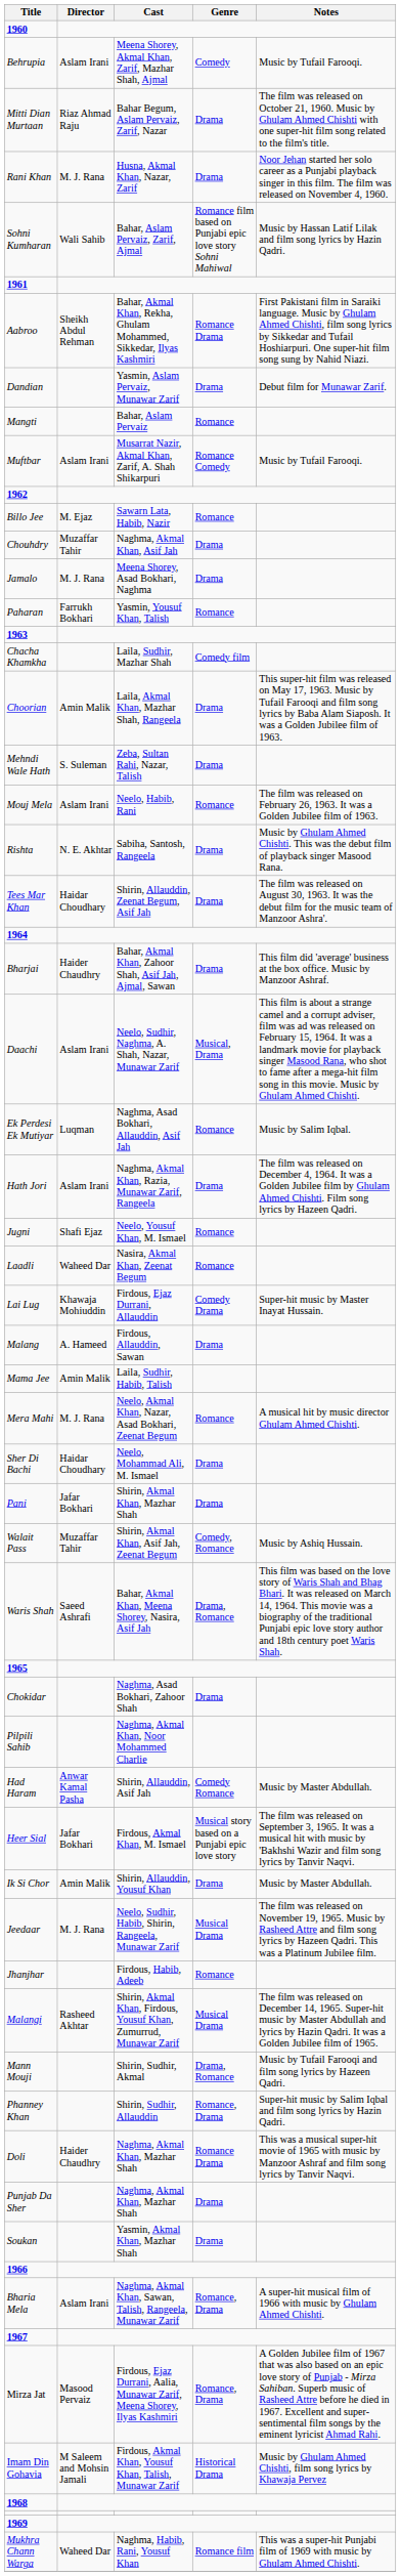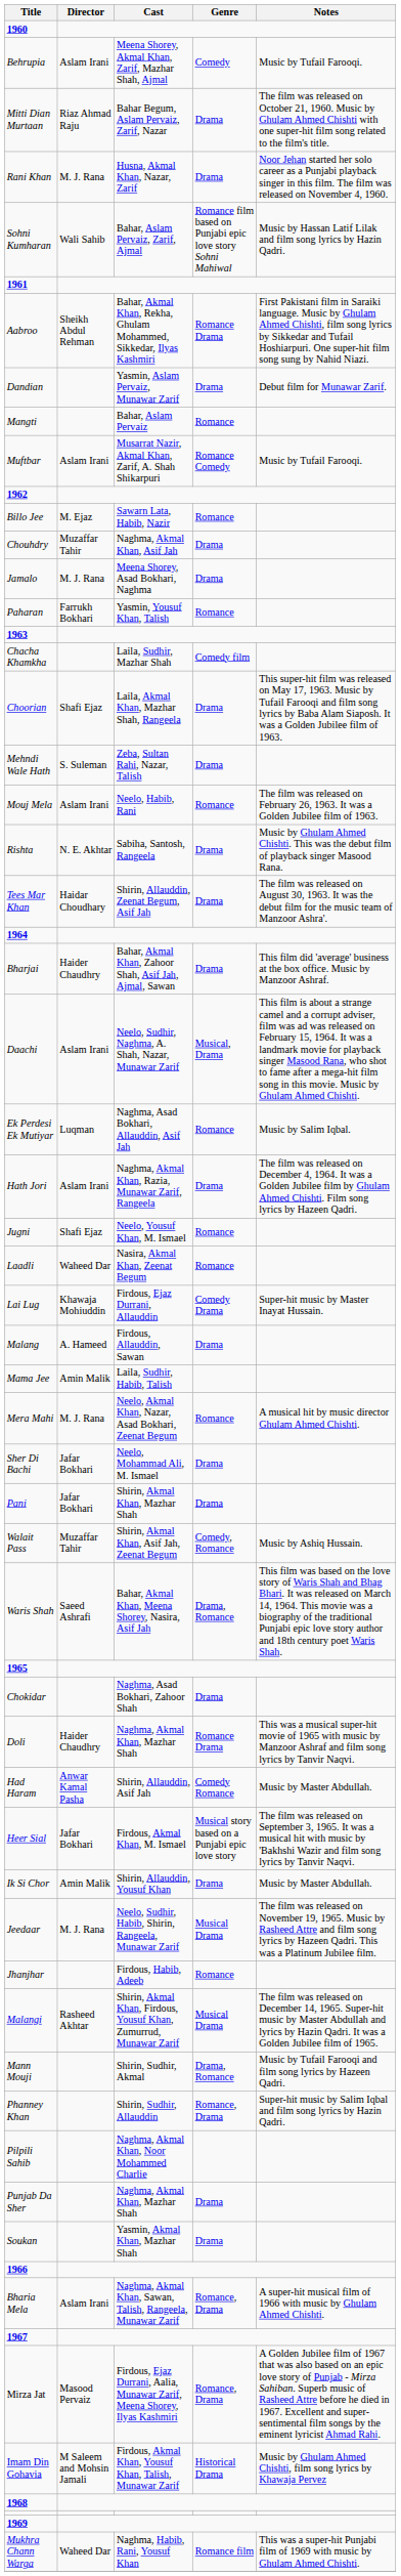 <table class="wikitable">
 <tr>
 <th>Title</th>
 <th>Director</th>
 <th>Cast</th>
 <th>Genre</th>
 <th>Notes</th>
 </tr>
 <tr>
 <td><strong><a href='#'>1960</a></strong></td>
 </tr>
 <tr>
 <td><em>Behrupia</em></td>
 <td>Aslam Irani</td>
 <td><a href='#'>Meena Shorey</a>, <a href='#'>Akmal Khan</a>, <a href='#'>Zarif</a>, Mazhar Shah, <a href='#'>Ajmal</a></td>
 <td><a href='#'>Comedy</a></td>
 <td>Music by Tufail Farooqi.</td>
 </tr>
 <tr>
 <td><em>Mitti Dian Murtaan</em></td>
 <td>Riaz Ahmad Raju</td>
 <td>Bahar Begum, <a href='#'>Aslam Pervaiz</a>, <a href='#'>Zarif</a>, Nazar</td>
 <td><a href='#'>Drama</a></td>
 <td>The film was released on October 21, 1960. Music by <a href='#'>Ghulam Ahmed Chishti</a> with one super-hit film song related to the film's title.</td>
 </tr>
 <tr>
 <td><em>Rani Khan</em></td>
 <td>M. J. Rana</td>
 <td><a href='#'>Husna</a>, <a href='#'>Akmal Khan</a>, Nazar, <a href='#'>Zarif</a></td>
 <td><a href='#'>Drama</a></td>
 <td><a href='#'>Noor Jehan</a> started her solo career as a Punjabi playback singer in this film. The film was released on November 4, 1960.</td>
 </tr>
 <tr>
 <td><em>Sohni Kumharan</em></td>
 <td>Wali Sahib</td>
 <td>Bahar, <a href='#'>Aslam Pervaiz</a>, <a href='#'>Zarif</a>, <a href='#'>Ajmal</a></td>
 <td><a href='#'>Romance</a> film based on Punjabi epic love story <em>Sohni Mahiwal</em></td>
 <td>Music by Hassan Latif Lilak and film song lyrics by Hazin Qadri.</td>
 </tr>
 <tr>
 <td><strong><a href='#'>1961</a></strong></td>
 </tr>
 <tr>
 <td><em>Aabroo</em></td>
 <td>Sheikh Abdul Rehman</td>
 <td>Bahar, <a href='#'>Akmal Khan</a>, Rekha, Ghulam Mohammed, Sikkedar, <a href='#'>Ilyas Kashmiri</a></td>
 <td><a href='#'>Romance</a><br><a href='#'>Drama</a></td>
 <td>First Pakistani film in Saraiki language. Music by <a href='#'>Ghulam Ahmed Chishti</a>, film song lyrics by Sikkedar and Tufail Hoshiarpuri. One super-hit film song sung by Nahid Niazi.</td>
 </tr>
 <tr>
 <td><em>Dandian</em></td>
 <td></td>
 <td>Yasmin, <a href='#'>Aslam Pervaiz</a>, <a href='#'>Munawar Zarif</a></td>
 <td><a href='#'>Drama</a></td>
 <td>Debut film for <a href='#'>Munawar Zarif</a>.</td>
 </tr>
 <tr>
 <td><em>Mangti</em></td>
 <td></td>
 <td>Bahar, <a href='#'>Aslam Pervaiz</a></td>
 <td><a href='#'>Romance</a></td>
 <td></td>
 </tr>
 <tr>
 <td><em>Muftbar</em></td>
 <td>Aslam Irani</td>
 <td><a href='#'>Musarrat Nazir</a>, <a href='#'>Akmal Khan</a>, Zarif, A. Shah Shikarpuri</td>
 <td><a href='#'>Romance</a><br><a href='#'>Comedy</a></td>
 <td>Music by Tufail Farooqi.</td>
 </tr>
 <tr>
 <td><strong><a href='#'>1962</a></strong></td>
 </tr>
 <tr>
 <td><em>Billo Jee</em></td>
 <td>M. Ejaz</td>
 <td><a href='#'>Sawarn Lata</a>, <a href='#'>Habib</a>, <a href='#'>Nazir</a></td>
 <td><a href='#'>Romance</a></td>
 <td></td>
 </tr>
 <tr>
 <td><em>Chouhdry</em></td>
 <td>Muzaffar Tahir</td>
 <td>Naghma, <a href='#'>Akmal Khan</a>, <a href='#'>Asif Jah</a></td>
 <td><a href='#'>Drama</a></td>
 <td></td>
 </tr>
 <tr>
 <td><em>Jamalo</em></td>
 <td>M. J. Rana</td>
 <td><a href='#'>Meena Shorey</a>, Asad Bokhari, Naghma</td>
 <td><a href='#'>Drama</a></td>
 <td></td>
 </tr>
 <tr>
 <td><em>Paharan</em></td>
 <td>Farrukh Bokhari</td>
 <td>Yasmin, <a href='#'>Yousuf Khan</a>, <a href='#'>Talish</a></td>
 <td><a href='#'>Romance</a></td>
 <td></td>
 </tr>
 <tr>
 <td><strong><a href='#'>1963</a></strong></td>
 </tr>
 <tr>
 <td><em>Chacha Khamkha</em></td>
 <td></td>
 <td>Laila, <a href='#'>Sudhir</a>, Mazhar Shah</td>
 <td><a href='#'>Comedy film</a></td>
 <td></td>
 </tr>
 <tr>
 <td><em><a href='#'>Choorian</a></em></td>
-<td>Amin Malik</td>
+<td>Shafi Ejaz</td>
 <td>Laila, <a href='#'>Akmal Khan</a>, Mazhar Shah, <a href='#'>Rangeela</a></td>
 <td><a href='#'>Drama</a></td>
 <td>This super-hit film was released on May 17, 1963. Music by Tufail Farooqi and film song lyrics by Baba Alam Siaposh. It was a Golden Jubilee film of 1963.</td>
 </tr>
 <tr>
 <td><em>Mehndi Wale Hath</em></td>
 <td>S. Suleman</td>
 <td><a href='#'>Zeba</a>, <a href='#'>Sultan Rahi</a>, Nazar, <a href='#'>Talish</a></td>
 <td><a href='#'>Drama</a></td>
 <td></td>
 </tr>
 <tr>
 <td><em>Mouj Mela</em></td>
 <td>Aslam Irani</td>
 <td><a href='#'>Neelo</a>, <a href='#'>Habib</a>, <a href='#'>Rani</a></td>
 <td><a href='#'>Romance</a></td>
 <td>The film was released on February 26, 1963. It was a Golden Jubilee film of 1963.</td>
 </tr>
 <tr>
 <td><em>Rishta</em></td>
 <td>N. E. Akhtar</td>
 <td>Sabiha, Santosh, <a href='#'>Rangeela</a></td>
 <td><a href='#'>Drama</a></td>
 <td>Music by <a href='#'>Ghulam Ahmed Chishti</a>. This was the debut film of playback singer Masood Rana.</td>
 </tr>
 <tr>
 <td><em><a href='#'>Tees Mar Khan</a></em></td>
 <td>Haidar Choudhary</td>
 <td>Shirin, <a href='#'>Allauddin</a>, <a href='#'>Zeenat Begum</a>, <a href='#'>Asif Jah</a></td>
 <td><a href='#'>Drama</a></td>
 <td>The film was released on August 30, 1963. It was the debut film for the music team of Manzoor Ashra'.</td>
 </tr>
 <tr>
 <td><strong><a href='#'>1964</a></strong></td>
 </tr>
 <tr>
 <td><em>Bharjai </em></td>
 <td>Haider Chaudhry</td>
 <td>Bahar, <a href='#'>Akmal Khan</a>, Zahoor Shah, <a href='#'>Asif Jah</a>, <a href='#'>Ajmal</a>, Sawan</td>
 <td><a href='#'>Drama</a></td>
 <td>This film did 'average' business at the box office. Music by Manzoor Ashraf.</td>
 </tr>
 <tr>
 <td><em>Daachi </em></td>
 <td>Aslam Irani</td>
 <td><a href='#'>Neelo</a>, <a href='#'>Sudhir</a>, <a href='#'>Naghma</a>, A. Shah, Nazar, <a href='#'>Munawar Zarif</a></td>
 <td><a href='#'>Musical</a>, <a href='#'>Drama</a></td>
 <td>This film is about a strange camel and a corrupt adviser, film was ad was released on February 15, 1964. It was a landmark movie for playback singer <a href='#'>Masood Rana</a>, who shot to fame after a mega-hit film song in this movie. Music by <a href='#'>Ghulam Ahmed Chishti</a>.</td>
 </tr>
 <tr>
 <td><em>Ek Perdesi Ek Mutiyar</em></td>
 <td>Luqman</td>
 <td>Naghma, Asad Bokhari, <a href='#'>Allauddin</a>, <a href='#'>Asif Jah</a></td>
 <td><a href='#'>Romance</a></td>
 <td>Music by Salim Iqbal.</td>
 </tr>
 <tr>
 <td><em>Hath Jori</em></td>
 <td>Aslam Irani</td>
 <td>Naghma, <a href='#'>Akmal Khan</a>, Razia, <a href='#'>Munawar Zarif</a>, <a href='#'>Rangeela</a></td>
 <td><a href='#'>Drama</a></td>
 <td>The film was released on December 4, 1964. It was a Golden Jubilee film by <a href='#'>Ghulam Ahmed Chishti</a>. Film song lyrics by Hazeen Qadri.</td>
 </tr>
 <tr>
 <td><em>Jugni </em></td>
 <td>Shafi Ejaz</td>
 <td><a href='#'>Neelo</a>, <a href='#'>Yousuf Khan</a>, M. Ismael</td>
 <td><a href='#'>Romance</a></td>
 <td></td>
 </tr>
 <tr>
 <td><em>Laadli</em></td>
 <td>Waheed Dar</td>
 <td>Nasira, <a href='#'>Akmal Khan</a>, <a href='#'>Zeenat Begum</a></td>
 <td><a href='#'>Romance</a></td>
 <td></td>
 </tr>
 <tr>
 <td><em>Lai Lug</em></td>
 <td>Khawaja Mohiuddin</td>
 <td>Firdous, <a href='#'>Ejaz Durrani</a>, <a href='#'>Allauddin</a></td>
 <td><a href='#'>Comedy</a><br><a href='#'>Drama</a></td>
 <td>Super-hit music by Master Inayat Hussain.</td>
 </tr>
 <tr>
 <td><em>Malang</em></td>
 <td>A. Hameed</td>
 <td>Firdous, <a href='#'>Allauddin</a>, Sawan</td>
 <td><a href='#'>Drama</a></td>
 <td></td>
 </tr>
 <tr>
 <td><em>Mama Jee</em></td>
 <td>Amin Malik</td>
 <td>Laila, <a href='#'>Sudhir</a>, <a href='#'>Habib</a>, <a href='#'>Talish</a></td>
 <td></td>
 <td></td>
 </tr>
 <tr>
 <td><em>Mera Mahi</em></td>
 <td>M. J. Rana</td>
 <td><a href='#'>Neelo</a>, <a href='#'>Akmal Khan</a>, Nazar, Asad Bokhari, <a href='#'>Zeenat Begum</a></td>
 <td><a href='#'>Romance</a></td>
 <td>A musical hit by music director <a href='#'>Ghulam Ahmed Chishti</a>.</td>
 </tr>
 <tr>
 <td><em>Sher Di Bachi</em></td>
-<td>Haidar Choudhary</td>
+<td>Jafar Bokhari</td>
 <td><a href='#'>Neelo</a>, <a href='#'>Mohammad Ali</a>, M. Ismael</td>
 <td><a href='#'>Drama</a></td>
 <td></td>
 </tr>
 <tr>
 <td><em><a href='#'>Pani</a></em></td>
 <td>Jafar Bokhari</td>
 <td>Shirin, <a href='#'>Akmal Khan</a>, Mazhar Shah</td>
 <td><a href='#'>Drama</a></td>
 <td></td>
 </tr>
 <tr>
 <td><em>Walait Pass</em></td>
 <td>Muzaffar Tahir</td>
 <td>Shirin, <a href='#'>Akmal Khan</a>, Asif Jah, <a href='#'>Zeenat Begum</a></td>
 <td><a href='#'>Comedy</a>, <a href='#'>Romance</a></td>
 <td>Music by Ashiq Hussain.</td>
 </tr>
 <tr>
 <td><em>Waris Shah</em></td>
 <td>Saeed Ashrafi</td>
 <td>Bahar, <a href='#'>Akmal Khan</a>, <a href='#'>Meena Shorey</a>, Nasira, <a href='#'>Asif Jah</a></td>
 <td><a href='#'>Drama</a>, <a href='#'>Romance</a></td>
 <td>This film was based on the love story of <a href='#'>Waris Shah and Bhag Bhari</a>. It was released on March 14, 1964. This movie was a biography of the traditional Punjabi epic love story author and 18th century poet <a href='#'>Waris Shah</a>.</td>
 </tr>
 <tr>
 <td><strong><a href='#'>1965</a></strong></td>
 </tr>
 <tr>
 <td><em>Chokidar</em></td>
 <td></td>
 <td><a href='#'>Naghma</a>, Asad Bokhari, Zahoor Shah</td>
 <td><a href='#'>Drama</a></td>
 <td></td>
 </tr>
 <tr>
-<td><em>Pilpili Sahib </em></td>
-<td></td>
-<td><a href='#'>Naghma</a>, <a href='#'>Akmal Khan</a>, <a href='#'>Noor Mohammed Charlie</a></td>
-<td></td>
-<td></td>
+<td><em>Doli</em></td>
+<td>Haider Chaudhry</td>
+<td><a href='#'>Naghma</a>, <a href='#'>Akmal Khan</a>, Mazhar Shah</td>
+<td><a href='#'>Romance</a><br><a href='#'>Drama</a></td>
+<td>This was a musical super-hit movie of 1965 with music by Manzoor Ashraf and film song lyrics by Tanvir Naqvi.</td>
 </tr>
 <tr>
 <td><em>Had Haram</em></td>
 <td><a href='#'>Anwar Kamal Pasha</a></td>
 <td>Shirin, <a href='#'>Allauddin</a>, Asif Jah</td>
 <td><a href='#'>Comedy</a><br> <a href='#'>Romance</a></td>
 <td>Music by Master Abdullah.</td>
 </tr>
 <tr>
 <td><em><a href='#'>Heer Sial</a></em></td>
 <td>Jafar Bokhari</td>
 <td>Firdous, <a href='#'>Akmal Khan</a>, M. Ismael</td>
 <td><a href='#'>Musical</a> story based on a Punjabi epic love story</td>
 <td>The film was released on September 3, 1965. It was a musical hit with music by 'Bakhshi Wazir and film song lyrics by Tanvir Naqvi.</td>
 </tr>
 <tr>
 <td><em>Ik Si Chor</em></td>
 <td>Amin Malik</td>
 <td>Shirin, <a href='#'>Allauddin</a>, <a href='#'>Yousuf Khan</a></td>
 <td><a href='#'>Drama</a></td>
 <td>Music by Master Abdullah.</td>
 </tr>
 <tr>
 <td><em>Jeedaar</em></td>
 <td>M. J. Rana</td>
 <td><a href='#'>Neelo</a>, <a href='#'>Sudhir</a>, <a href='#'>Habib</a>, Shirin, <a href='#'>Rangeela</a>, <a href='#'>Munawar Zarif</a></td>
 <td><a href='#'>Musical</a><br><a href='#'>Drama</a></td>
 <td>The film was released on November 19, 1965. Music by <a href='#'>Rasheed Attre</a> and film song lyrics by Hazeen Qadri. This was a Platinum Jubilee film.</td>
 </tr>
 <tr>
 <td><em>Jhanjhar</em></td>
 <td></td>
 <td>Firdous, <a href='#'>Habib</a>, <a href='#'>Adeeb</a></td>
 <td><a href='#'>Romance</a></td>
 <td></td>
 </tr>
 <tr>
 <td><em><a href='#'>Malangi</a></em></td>
 <td>Rasheed Akhtar</td>
 <td>Shirin, <a href='#'>Akmal Khan</a>, Firdous, <a href='#'>Yousuf Khan</a>, Zumurrud, <a href='#'>Munawar Zarif</a></td>
 <td><a href='#'>Musical</a><br><a href='#'>Drama</a></td>
 <td>The film was released on December 14, 1965. Super-hit music by Master Abdullah and lyrics by Hazin Qadri. It was a Golden Jubilee film of 1965.</td>
 </tr>
 <tr>
 <td><em>Mann Mouji</em></td>
 <td></td>
 <td>Shirin, Sudhir, Akmal</td>
 <td><a href='#'>Drama</a>, <a href='#'>Romance</a></td>
 <td>Music by Tufail Farooqi and film song lyrics by Hazeen Qadri.</td>
 </tr>
 <tr>
 <td><em>Phanney Khan</em></td>
 <td></td>
 <td>Shirin, <a href='#'>Sudhir</a>, <a href='#'>Allauddin</a></td>
 <td><a href='#'>Romance</a>, <a href='#'>Drama</a></td>
 <td>Super-hit music by Salim Iqbal and film song lyrics by Hazin Qadri.</td>
 </tr>
 <tr>
-<td><em>Doli</em></td>
-<td>Haider Chaudhry</td>
-<td><a href='#'>Naghma</a>, <a href='#'>Akmal Khan</a>, Mazhar Shah</td>
-<td><a href='#'>Romance</a><br><a href='#'>Drama</a></td>
-<td>This was a musical super-hit movie of 1965 with music by Manzoor Ashraf and film song lyrics by Tanvir Naqvi.</td>
+<td><em>Pilpili Sahib </em></td>
+<td></td>
+<td><a href='#'>Naghma</a>, <a href='#'>Akmal Khan</a>, <a href='#'>Noor Mohammed Charlie</a></td>
+<td></td>
+<td></td>
 </tr>
 <tr>
 <td><em>Punjab Da Sher</em></td>
 <td></td>
 <td><a href='#'>Naghma</a>, <a href='#'>Akmal Khan</a>, Mazhar Shah</td>
 <td><a href='#'>Drama</a></td>
 <td></td>
 </tr>
 <tr>
 <td><em>Soukan</em></td>
 <td></td>
 <td>Yasmin, <a href='#'>Akmal Khan</a>, Mazhar Shah</td>
 <td><a href='#'>Drama</a></td>
 <td></td>
 </tr>
 <tr>
 <td><strong><a href='#'>1966</a></strong></td>
 </tr>
 <tr>
 <td><em>Bharia Mela</em></td>
 <td>Aslam Irani</td>
 <td><a href='#'>Naghma</a>, <a href='#'>Akmal Khan</a>, Sawan, <a href='#'>Talish</a>, <a href='#'>Rangeela</a>, <a href='#'>Munawar Zarif</a></td>
 <td><a href='#'>Romance</a>, <a href='#'>Drama</a></td>
 <td>A super-hit musical film of 1966 with music by <a href='#'>Ghulam Ahmed Chishti</a>.</td>
 </tr>
 <tr>
 <td><strong><a href='#'>1967</a></strong></td>
 </tr>
 <tr>
 <td>Mirza Jat</td>
 <td>Masood Pervaiz</td>
 <td>Firdous, <a href='#'>Ejaz Durrani</a>, Aalia, <a href='#'>Munawar Zarif</a>, <a href='#'>Meena Shorey</a>, <a href='#'>Ilyas Kashmiri</a></td>
 <td><a href='#'>Romance</a>, <a href='#'>Drama</a></td>
 <td>A Golden Jubilee film of 1967 that was also based on an epic love story of <a href='#'>Punjab</a> - <em>Mirza Sahiban</em>. Superb music of <a href='#'>Rasheed Attre</a> before he died in 1967. Excellent and super-sentimental film songs by the eminent lyricist <a href='#'>Ahmad Rahi</a>.</td>
 </tr>
 <tr>
 <td><a href='#'>Imam Din Gohavia</a></td>
 <td>M Saleem and Mohsin Jamali</td>
 <td>Firdous, <a href='#'>Akmal Khan</a>, <a href='#'>Yousuf Khan</a>, <a href='#'>Talish</a>, <a href='#'>Munawar Zarif</a></td>
 <td><a href='#'>Historical Drama</a></td>
 <td>Music by <a href='#'>Ghulam Ahmed Chishti</a>, film song lyrics by <a href='#'>Khawaja Pervez</a></td>
 </tr>
 <tr>
 <td><strong><a href='#'>1968</a></strong></td>
 </tr>
 <tr>
 <td></td>
 <td></td>
 <td></td>
 <td></td>
 <td></td>
 </tr>
 <tr>
 <td><strong><a href='#'>1969</a></strong></td>
 </tr>
 <tr>
 <td><em><a href='#'>Mukhra Chann Warga</a></em></td>
 <td>Waheed Dar</td>
 <td>Naghma, <a href='#'>Habib</a>, <a href='#'>Rani</a>, <a href='#'>Yousuf Khan</a></td>
 <td><a href='#'>Romance film</a></td>
 <td>This was a super-hit Punjabi film of 1969 with music by <a href='#'>Ghulam Ahmed Chishti</a>.</td>
 </tr>
 <tr>
 </tr>
 </table>
